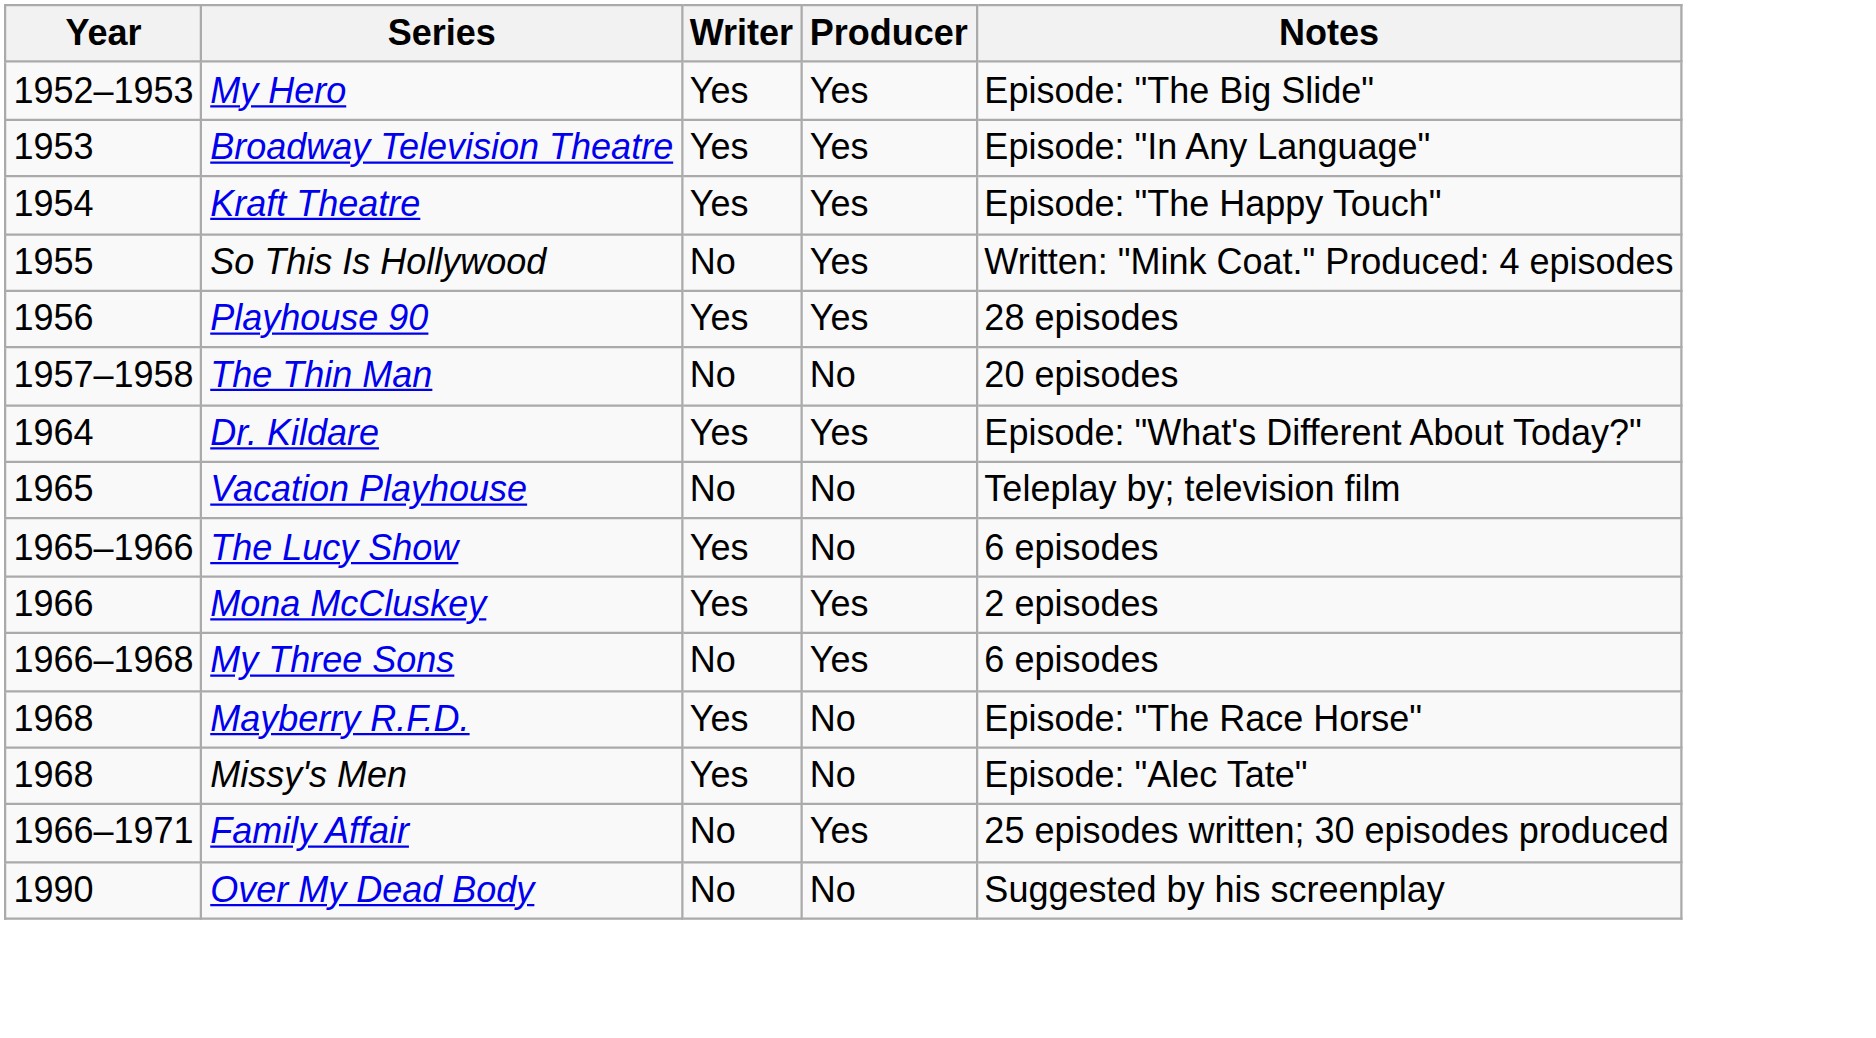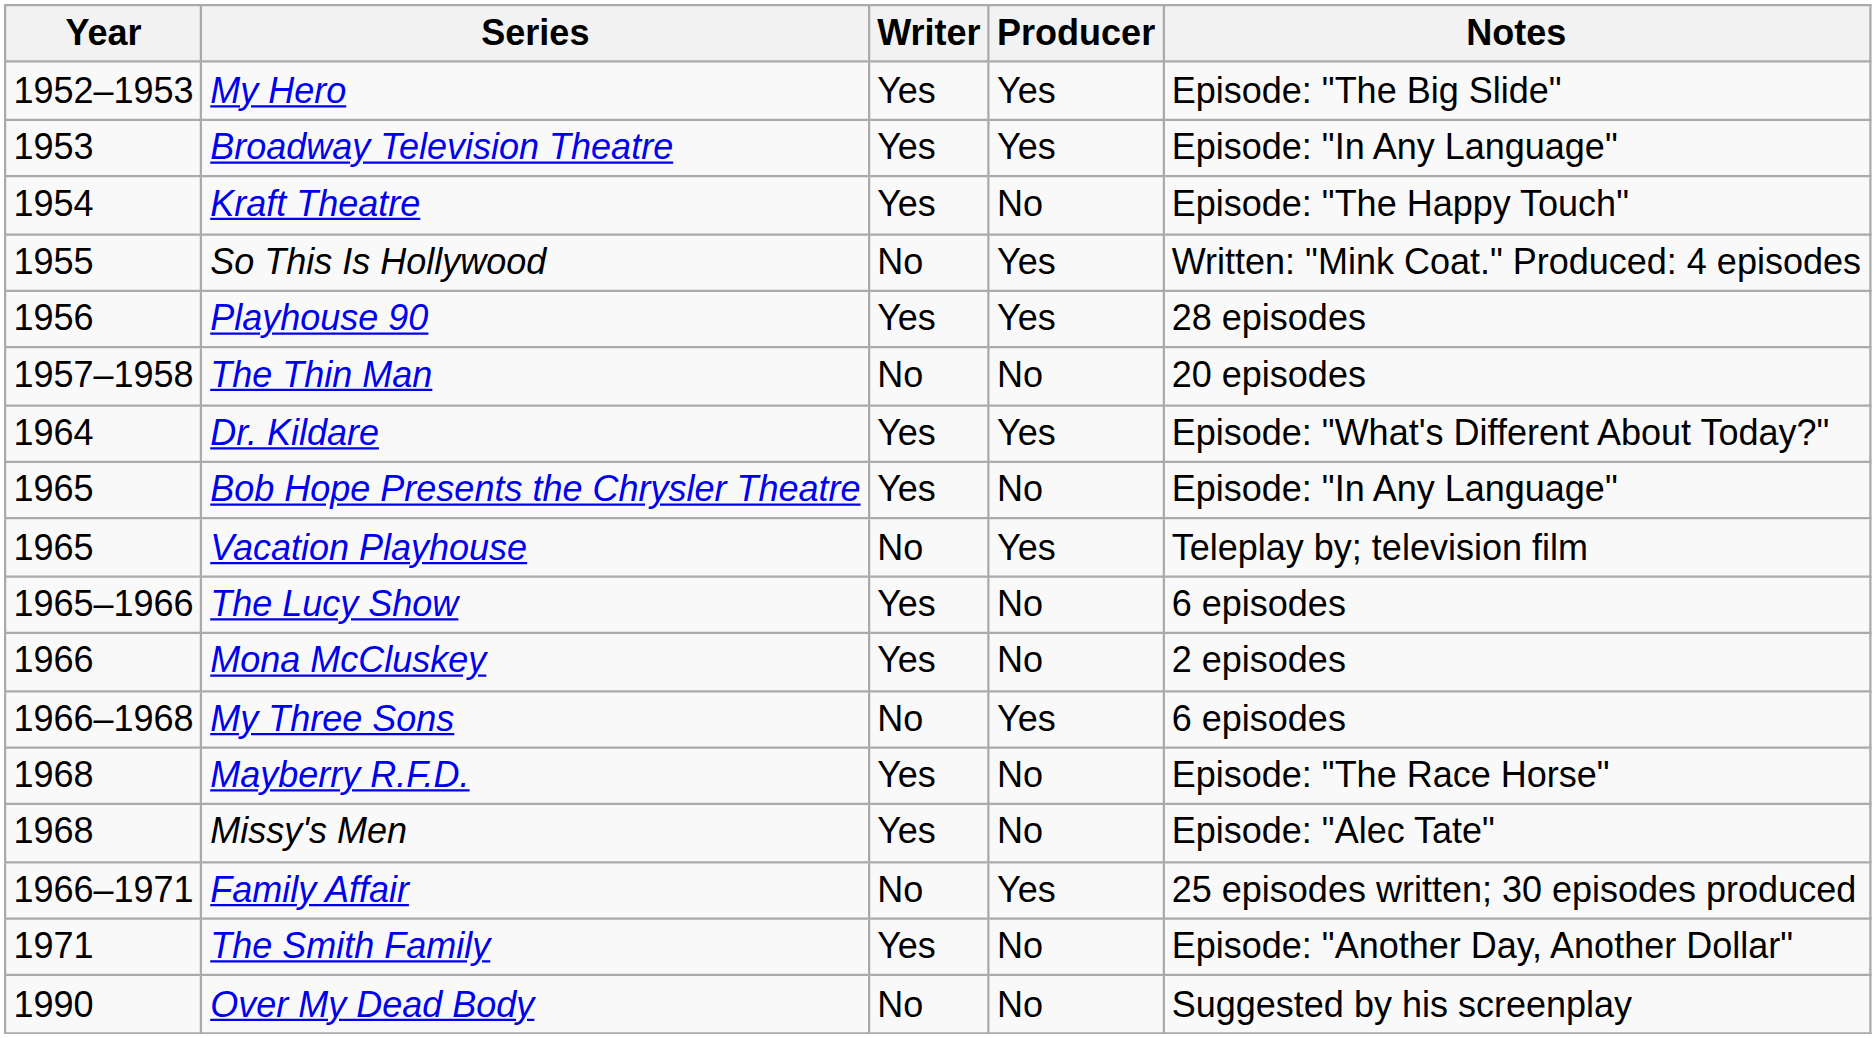 <table class="wikitable">
 <tr>
 <th>Year</th>
 <th>Series</th>
 <th>Writer</th>
 <th>Producer</th>
 <th>Notes</th>
 </tr>
 <tr>
 <td>1952–1953</td>
 <td><em><a href='#'>My Hero</a></em></td>
 <td>Yes</td>
 <td>Yes</td>
 <td>Episode: "The Big Slide"</td>
 </tr>
 <tr>
 <td>1953</td>
 <td><em><a href='#'>Broadway Television Theatre</a></em></td>
 <td>Yes</td>
 <td>Yes</td>
 <td>Episode: "In Any Language"</td>
 </tr>
 <tr>
 <td>1954</td>
 <td><em><a href='#'>Kraft Theatre</a></em></td>
 <td>Yes</td>
-<td>Yes</td>
+<td>No</td>
 <td>Episode: "The Happy Touch"</td>
 </tr>
 <tr>
 <td>1955</td>
 <td><em>So This Is Hollywood</em></td>
 <td>No</td>
 <td>Yes</td>
 <td>Written: "Mink Coat." Produced: 4 episodes</td>
 </tr>
 <tr>
 <td>1956</td>
 <td><em><a href='#'>Playhouse 90</a></em></td>
 <td>Yes</td>
 <td>Yes</td>
 <td>28 episodes</td>
 </tr>
 <tr>
 <td>1957–1958</td>
 <td><em><a href='#'>The Thin Man</a></em></td>
 <td>No</td>
 <td>No</td>
 <td>20 episodes</td>
 </tr>
 <tr>
 <td>1964</td>
 <td><em><a href='#'>Dr. Kildare</a></em></td>
 <td>Yes</td>
 <td>Yes</td>
 <td>Episode: "What's Different About Today?"</td>
 </tr>
 <tr>
 <td>1965</td>
+<td><em><a href='#'>Bob Hope Presents the Chrysler Theatre</a></em></td>
+<td>Yes</td>
+<td>No</td>
+<td>Episode: "In Any Language"</td>
+</tr>
+<tr>
+<td>1965</td>
 <td><em><a href='#'>Vacation Playhouse</a></em></td>
 <td>No</td>
-<td>No</td>
+<td>Yes</td>
 <td>Teleplay by; television film</td>
 </tr>
 <tr>
 <td>1965–1966</td>
 <td><em><a href='#'>The Lucy Show</a></em></td>
 <td>Yes</td>
 <td>No</td>
 <td>6 episodes</td>
 </tr>
 <tr>
 <td>1966</td>
 <td><em><a href='#'>Mona McCluskey</a></em></td>
 <td>Yes</td>
-<td>Yes</td>
+<td>No</td>
 <td>2 episodes</td>
 </tr>
 <tr>
 <td>1966–1968</td>
 <td><em><a href='#'>My Three Sons</a></em></td>
 <td>No</td>
 <td>Yes</td>
 <td>6 episodes</td>
 </tr>
 <tr>
 <td>1968</td>
 <td><em><a href='#'>Mayberry R.F.D.</a></em></td>
 <td>Yes</td>
 <td>No</td>
 <td>Episode: "The Race Horse"</td>
 </tr>
 <tr>
 <td>1968</td>
 <td><em>Missy's Men</em></td>
 <td>Yes</td>
 <td>No</td>
 <td>Episode: "Alec Tate"</td>
 </tr>
 <tr>
 <td>1966–1971</td>
 <td><em><a href='#'>Family Affair</a></em></td>
 <td>No</td>
 <td>Yes</td>
 <td>25 episodes written; 30 episodes produced</td>
 </tr>
 <tr>
+<td>1971</td>
+<td><em><a href='#'>The Smith Family</a></em></td>
+<td>Yes</td>
+<td>No</td>
+<td>Episode: "Another Day, Another Dollar"</td>
+</tr>
+<tr>
 <td>1990</td>
 <td><em><a href='#'>Over My Dead Body</a></em></td>
 <td>No</td>
 <td>No</td>
 <td>Suggested by his screenplay</td>
 </tr>
 </table>
